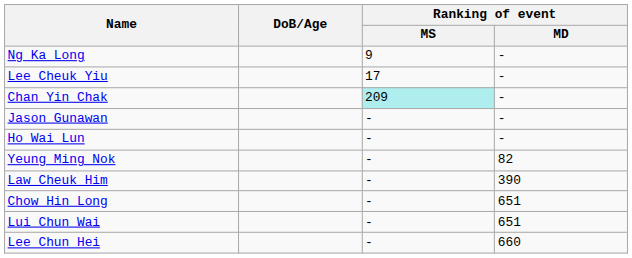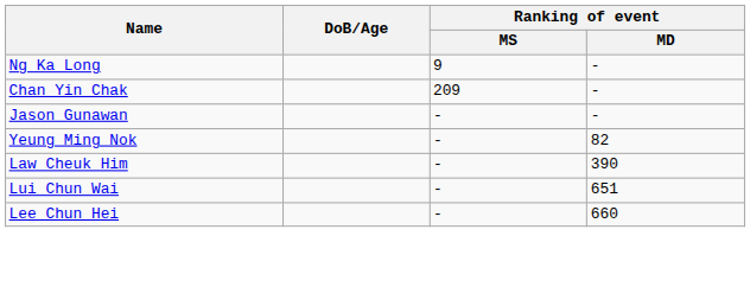 <table class="wikitable" style="width:600px; font-size:95%;">
 <tr>
 <th rowspan="2" align="left">Name</th>
 <th rowspan="2" align="left">DoB/Age</th>
 <th colspan="2" align="center">Ranking of event</th>
 </tr>
 <tr>
 <th align="left">MS</th>
 <th align="left">MD</th>
 </tr>
 <tr>
 <td><a href='#'>Ng Ka Long</a></td>
 <td></td>
 <td>9</td>
 <td>-</td>
 </tr>
 <tr>
-<td><a href='#'>Lee Cheuk Yiu</a></td>
-<td></td>
-<td>17</td>
-<td>-</td>
-</tr>
-<tr>
 <td><a href='#'>Chan Yin Chak</a></td>
 <td></td>
-<td style="background: paleturquoise;">209</td>
+<td>209</td>
 <td>-</td>
 </tr>
 <tr>
 <td><a href='#'>Jason Gunawan</a></td>
-<td></td>
-<td>-</td>
-<td>-</td>
-</tr>
-<tr>
-<td><a href='#'>Ho Wai Lun</a></td>
 <td></td>
 <td>-</td>
 <td>-</td>
 </tr>
 <tr>
 <td><a href='#'>Yeung Ming Nok</a></td>
 <td></td>
 <td>-</td>
 <td>82</td>
 </tr>
 <tr>
 <td><a href='#'>Law Cheuk Him</a></td>
 <td></td>
 <td>-</td>
 <td>390</td>
 </tr>
 <tr>
-<td><a href='#'>Chow Hin Long</a></td>
-<td></td>
-<td>-</td>
-<td>651</td>
-</tr>
-<tr>
 <td><a href='#'>Lui Chun Wai</a></td>
 <td></td>
 <td>-</td>
 <td>651</td>
 </tr>
 <tr>
 <td><a href='#'>Lee Chun Hei</a></td>
 <td></td>
 <td>-</td>
 <td>660</td>
 </tr>
 </table>
